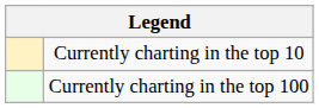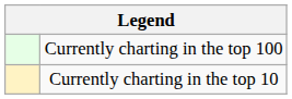 <table class="wikitable" style="font-size:85%; text-align:center">
 <tr>
 <th Colspan="2">Legend</th>
 </tr>
 <tr>
+<td style="background:#E6FFE6;width:20px"></td>
+<td>Currently charting in the top 100</td>
+</tr>
+<tr>
 <td style="background:#FFF3C4;width:20px"></td>
 <td>Currently charting in the top 10</td>
 </tr>
-<tr>
-<td style="background:#E6FFE6;width:20px"></td>
-<td>Currently charting in the top 100</td>
-</tr>
 </table>
